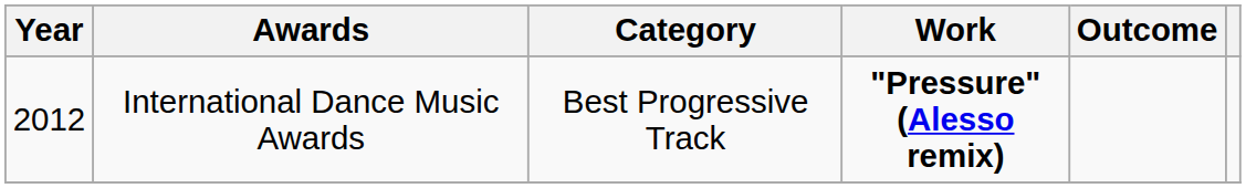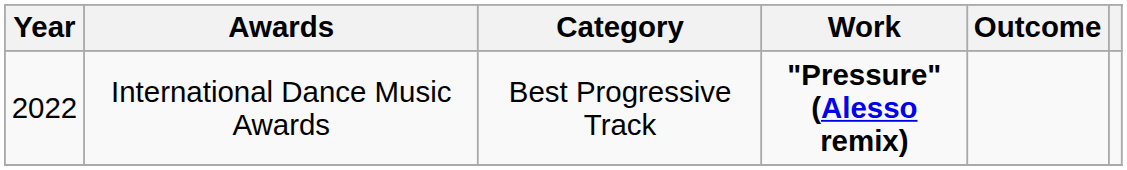 <table class="wikitable plainrowheaders" style="text-align:center;">
 <tr>
 <th>Year</th>
 <th>Awards</th>
 <th>Category</th>
 <th>Work</th>
 <th>Outcome</th>
 <th></th>
 </tr>
 <tr>
-<td style="text-align:center;">2012</td>
+<td style="text-align:center;">2022</td>
 <td style="text-align:center;">International Dance Music Awards</td>
 <td>Best Progressive Track</td>
 <td rowspan="1" style="text-align:center;"><strong>"Pressure"<br>(<a href='#'>Alesso</a> remix)</strong></td>
 <td></td>
 <td></td>
 </tr>
 <tr>
 </tr>
 </table>
